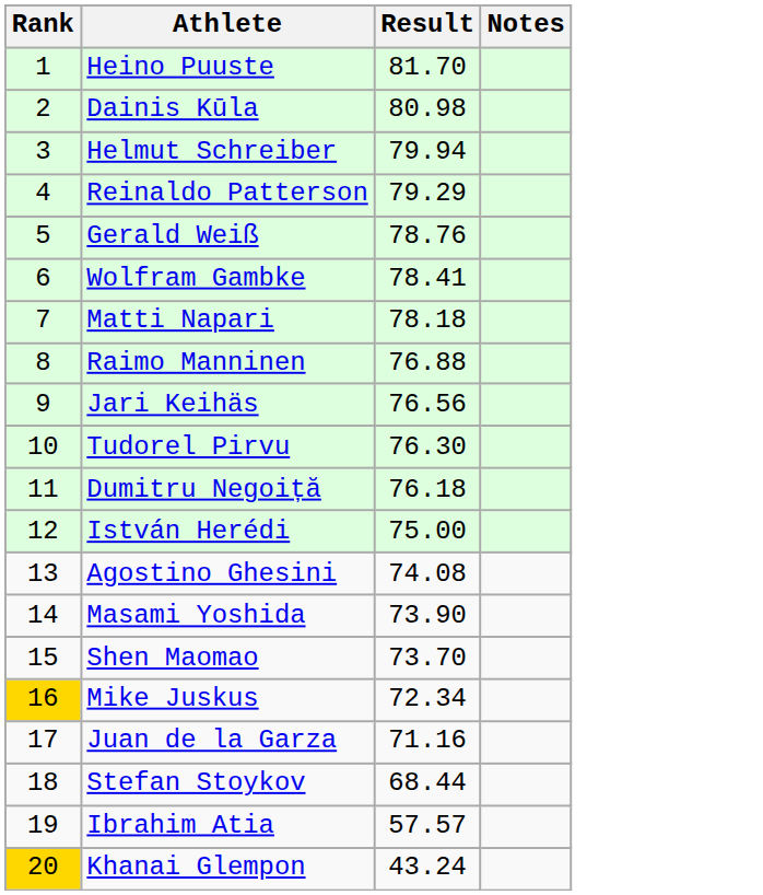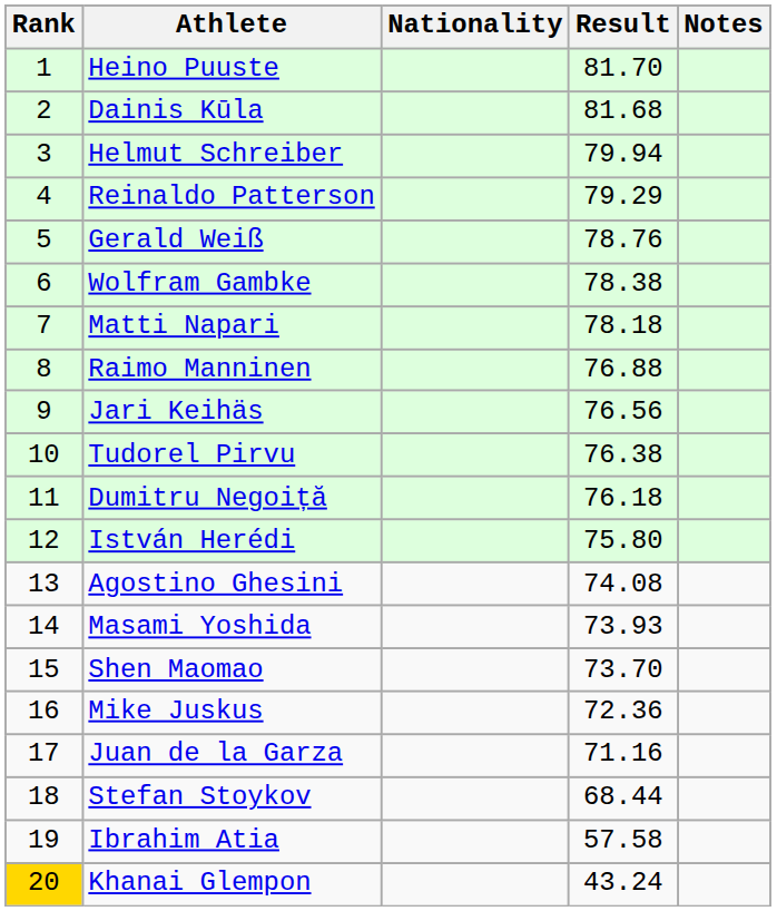 <table class="wikitable sortable" style="text-align:center;font-size:95%">
 <tr>
 <th>Rank</th>
 <th>Athlete</th>
+<th>Nationality</th>
 <th>Result</th>
 <th>Notes</th>
 </tr>
 <tr bgcolor=ddffdd>
 <td>1</td>
 <td align="left"><a href='#'>Heino Puuste</a></td>
+<td align=left></td>
 <td>81.70</td>
 <td></td>
 </tr>
 <tr bgcolor=ddffdd>
 <td>2</td>
 <td align="left"><a href='#'>Dainis Kūla</a></td>
-<td>80.98</td>
+<td align=left></td>
+<td>81.68</td>
 <td></td>
 </tr>
 <tr bgcolor=ddffdd>
 <td>3</td>
 <td align="left"><a href='#'>Helmut Schreiber</a></td>
+<td align=left></td>
 <td>79.94</td>
 <td></td>
 </tr>
 <tr bgcolor=ddffdd>
 <td>4</td>
 <td align="left"><a href='#'>Reinaldo Patterson</a></td>
+<td align=left></td>
 <td>79.29</td>
 <td></td>
 </tr>
 <tr bgcolor=ddffdd>
 <td>5</td>
 <td align="left"><a href='#'>Gerald Weiß</a></td>
+<td align=left></td>
 <td>78.76</td>
 <td></td>
 </tr>
 <tr bgcolor=ddffdd>
 <td>6</td>
 <td align="left"><a href='#'>Wolfram Gambke</a></td>
-<td>78.41</td>
+<td align=left></td>
+<td>78.38</td>
 <td></td>
 </tr>
 <tr bgcolor=ddffdd>
 <td>7</td>
 <td align="left"><a href='#'>Matti Napari</a></td>
+<td align=left></td>
 <td>78.18</td>
 <td></td>
 </tr>
 <tr bgcolor=ddffdd>
 <td>8</td>
 <td align="left"><a href='#'>Raimo Manninen</a></td>
+<td align=left></td>
 <td>76.88</td>
 <td></td>
 </tr>
 <tr bgcolor=ddffdd>
 <td>9</td>
 <td align="left"><a href='#'>Jari Keihäs</a></td>
+<td align=left></td>
 <td>76.56</td>
 <td></td>
 </tr>
 <tr bgcolor=ddffdd>
 <td>10</td>
 <td align="left"><a href='#'>Tudorel Pirvu</a></td>
-<td>76.30</td>
+<td align=left></td>
+<td>76.38</td>
 <td></td>
 </tr>
 <tr bgcolor=ddffdd>
 <td>11</td>
 <td align="left"><a href='#'>Dumitru Negoiță</a></td>
+<td align=left></td>
 <td>76.18</td>
 <td></td>
 </tr>
 <tr bgcolor=ddffdd>
 <td>12</td>
 <td align="left"><a href='#'>István Herédi</a></td>
-<td>75.00</td>
+<td align=left></td>
+<td>75.80</td>
 <td></td>
 </tr>
 <tr>
 <td>13</td>
 <td align="left"><a href='#'>Agostino Ghesini</a></td>
+<td align=left></td>
 <td>74.08</td>
 <td></td>
 </tr>
 <tr>
 <td>14</td>
 <td align="left"><a href='#'>Masami Yoshida</a></td>
-<td>73.90</td>
+<td align=left></td>
+<td>73.93</td>
 <td></td>
 </tr>
 <tr>
 <td>15</td>
 <td align="left"><a href='#'>Shen Maomao</a></td>
+<td align=left></td>
 <td>73.70</td>
 <td></td>
 </tr>
 <tr>
-<td style="background: gold;">16</td>
+<td>16</td>
 <td align="left"><a href='#'>Mike Juskus</a></td>
-<td>72.34</td>
+<td align=left></td>
+<td>72.36</td>
 <td></td>
 </tr>
 <tr>
 <td>17</td>
 <td align="left"><a href='#'>Juan de la Garza</a></td>
+<td align=left></td>
 <td>71.16</td>
 <td></td>
 </tr>
 <tr>
 <td>18</td>
 <td align="left"><a href='#'>Stefan Stoykov</a></td>
+<td align=left></td>
 <td>68.44</td>
 <td></td>
 </tr>
 <tr>
 <td>19</td>
 <td align="left"><a href='#'>Ibrahim Atia</a></td>
-<td>57.57</td>
+<td align=left></td>
+<td>57.58</td>
 <td></td>
 </tr>
 <tr>
 <td style="background: gold;">20</td>
 <td align="left"><a href='#'>Khanai Glempon</a></td>
+<td align=left></td>
 <td>43.24</td>
 <td></td>
 </tr>
 </table>
